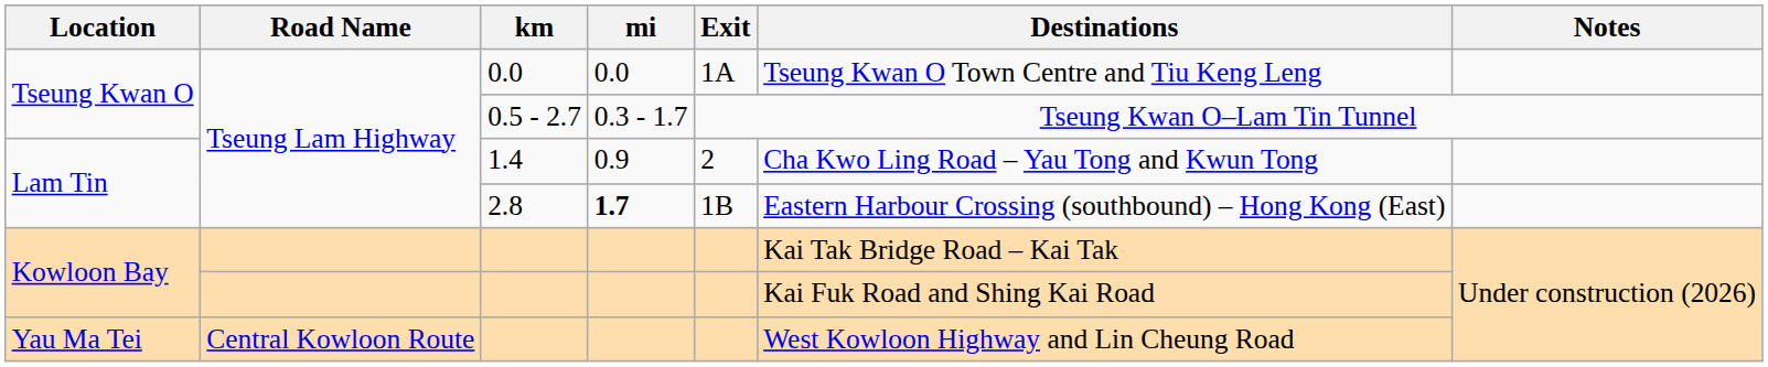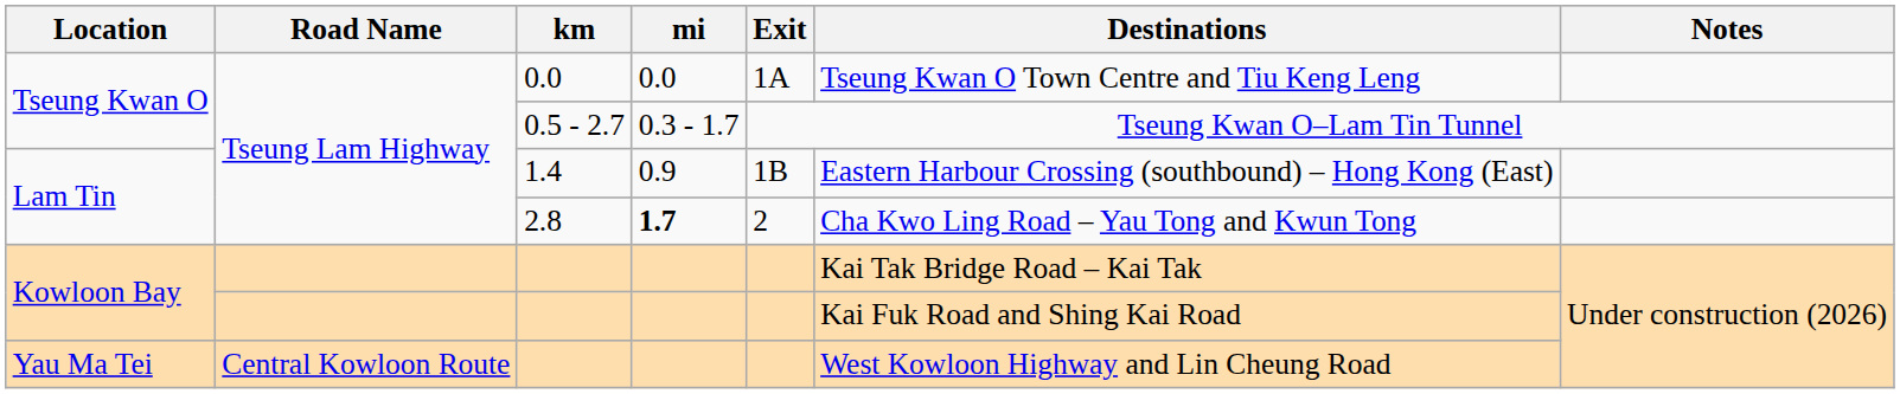 <table class="wikitable">
 <tr>
 <th>Location</th>
 <th>Road Name</th>
 <th>km</th>
 <th>mi</th>
 <th>Exit</th>
 <th>Destinations</th>
 <th>Notes</th>
 </tr>
 <tr>
 <td rowspan="2"><a href='#'>Tseung Kwan O</a></td>
 <td rowspan="4"><a href='#'>Tseung Lam Highway</a></td>
 <td>0.0</td>
 <td>0.0</td>
 <td>1A</td>
 <td><a href='#'>Tseung Kwan O</a> Town Centre and <a href='#'>Tiu Keng Leng</a></td>
 <td></td>
 </tr>
 <tr>
 <td>0.5 - 2.7</td>
 <td>0.3 - 1.7</td>
 <td colspan="3" style="text-align: center;"><a href='#'>Tseung Kwan O–Lam Tin Tunnel</a></td>
 </tr>
 <tr>
 <td rowspan="2"><a href='#'>Lam Tin</a></td>
 <td>1.4</td>
 <td>0.9</td>
-<td>2</td>
-<td><a href='#'>Cha Kwo Ling Road</a> – <a href='#'>Yau Tong</a> and <a href='#'>Kwun Tong</a></td>
+<td>1B</td>
+<td> <a href='#'>Eastern Harbour Crossing</a> (southbound) – <a href='#'>Hong Kong</a> (East)</td>
 <td></td>
 </tr>
 <tr>
 <td>2.8</td>
 <td><strong>1.7</strong></td>
-<td>1B</td>
-<td> <a href='#'>Eastern Harbour Crossing</a> (southbound) – <a href='#'>Hong Kong</a> (East)</td>
+<td>2</td>
+<td><a href='#'>Cha Kwo Ling Road</a> – <a href='#'>Yau Tong</a> and <a href='#'>Kwun Tong</a></td>
 <td></td>
 </tr>
 <tr>
 <td rowspan="2" style="background:#ffdead;"><a href='#'>Kowloon Bay</a></td>
 <td style="background:#ffdead;"></td>
 <td style="background:#ffdead;"></td>
 <td style="background:#ffdead;"></td>
 <td style="background:#ffdead;"></td>
 <td style="background:#ffdead;">Kai Tak Bridge Road – Kai Tak</td>
 <td rowspan="3" style="background:#ffdead;">Under construction (2026)</td>
 </tr>
 <tr>
 <td style="background:#ffdead;"></td>
 <td style="background:#ffdead;"></td>
 <td style="background:#ffdead;"></td>
 <td style="background:#ffdead;"></td>
 <td style="background:#ffdead;"> Kai Fuk Road and Shing Kai Road</td>
 </tr>
 <tr>
 <td style="background:#ffdead;"><a href='#'>Yau Ma Tei</a></td>
 <td style="background:#ffdead;"><a href='#'>Central Kowloon Route</a></td>
 <td style="background:#ffdead;"></td>
 <td style="background:#ffdead;"></td>
 <td style="background:#ffdead;"></td>
 <td style="background:#ffdead;"> <a href='#'>West Kowloon Highway</a> and Lin Cheung Road</td>
 </tr>
 </table>
